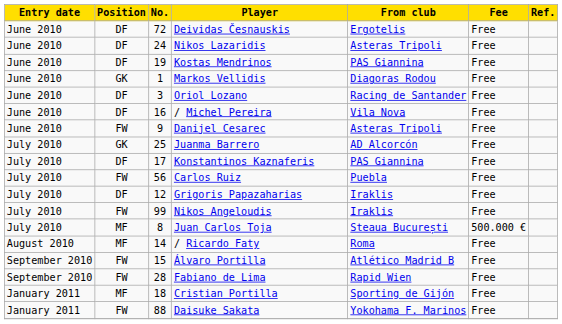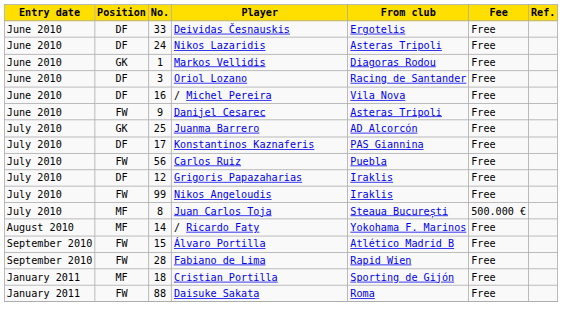 <table class="wikitable sortable">
 <tr>
 <th style="background:#FFDF00; color:black;"><strong>Entry date</strong></th>
 <th style="background:#FFDF00; color:black;"><strong>Position</strong></th>
 <th style="background:#FFDF00; color:black;"><strong>No.</strong></th>
 <th style="background:#FFDF00; color:black;"; width=220><strong>Player</strong></th>
 <th style="background:#FFDF00; color:black;"><strong>From club</strong></th>
 <th style="background:#FFDF00; color:black;"><strong>Fee</strong></th>
 <th style="background:#FFDF00; color:black;"><strong>Ref.</strong></th>
 </tr>
 <tr>
 <td>June 2010</td>
 <td style="text-align:center;">DF</td>
-<td style="text-align:center;">72</td>
+<td style="text-align:center;">33</td>
 <td style="text-align:left;"> <a href='#'>Deividas Česnauskis</a></td>
 <td style="text-align:left;"> <a href='#'>Ergotelis</a></td>
 <td>Free</td>
 <td></td>
 </tr>
 <tr>
 <td>June 2010</td>
 <td style="text-align:center;">DF</td>
 <td style="text-align:center;">24</td>
 <td style="text-align:left;"> <a href='#'>Nikos Lazaridis</a></td>
 <td style="text-align:left;"> <a href='#'>Asteras Tripoli</a></td>
-<td>Free</td>
-<td></td>
-</tr>
-<tr>
-<td>June 2010</td>
-<td style="text-align:center;">DF</td>
-<td style="text-align:center;">19</td>
-<td style="text-align:left;"> <a href='#'>Kostas Mendrinos</a></td>
-<td style="text-align:left;"> <a href='#'>PAS Giannina</a></td>
 <td>Free</td>
 <td></td>
 </tr>
 <tr>
 <td>June 2010</td>
 <td style="text-align:center;">GK</td>
 <td style="text-align:center;">1</td>
 <td style="text-align:left;"> <a href='#'>Markos Vellidis</a></td>
 <td style="text-align:left;"> <a href='#'>Diagoras Rodou</a></td>
 <td>Free</td>
 <td></td>
 </tr>
 <tr>
 <td>June 2010</td>
 <td style="text-align:center;">DF</td>
 <td style="text-align:center;">3</td>
 <td style="text-align:left;"> <a href='#'>Oriol Lozano</a></td>
 <td style="text-align:left;"> <a href='#'>Racing de Santander</a></td>
 <td>Free</td>
 <td></td>
 </tr>
 <tr>
 <td>June 2010</td>
 <td style="text-align:center;">DF</td>
 <td style="text-align:center;">16</td>
 <td style="text-align:left;"> /  <a href='#'>Michel Pereira</a></td>
 <td style="text-align:left;"> <a href='#'>Vila Nova</a></td>
 <td>Free</td>
 <td></td>
 </tr>
 <tr>
 <td>June 2010</td>
 <td style="text-align:center;">FW</td>
 <td style="text-align:center;">9</td>
 <td style="text-align:left;"> <a href='#'>Danijel Cesarec</a></td>
 <td style="text-align:left;"> <a href='#'>Asteras Tripoli</a></td>
 <td>Free</td>
 <td></td>
 </tr>
 <tr>
 <td>July 2010</td>
 <td style="text-align:center;">GK</td>
 <td style="text-align:center;">25</td>
 <td style="text-align:left;"> <a href='#'>Juanma Barrero</a></td>
 <td style="text-align:left;"> <a href='#'>AD Alcorcón</a></td>
 <td>Free</td>
 <td></td>
 </tr>
 <tr>
 <td>July 2010</td>
 <td style="text-align:center;">DF</td>
 <td style="text-align:center;">17</td>
 <td style="text-align:left;"> <a href='#'>Konstantinos Kaznaferis</a></td>
 <td style="text-align:left;"> <a href='#'>PAS Giannina</a></td>
 <td>Free</td>
 <td></td>
 </tr>
 <tr>
 <td>July 2010</td>
 <td style="text-align:center;">FW</td>
 <td style="text-align:center;">56</td>
 <td style="text-align:left;"> <a href='#'>Carlos Ruiz</a></td>
 <td style="text-align:left;"> <a href='#'>Puebla</a></td>
 <td>Free</td>
 <td></td>
 </tr>
 <tr>
 <td>July 2010</td>
 <td style="text-align:center;">DF</td>
 <td style="text-align:center;">12</td>
 <td style="text-align:left;"> <a href='#'>Grigoris Papazaharias</a></td>
 <td style="text-align:left;"> <a href='#'>Iraklis</a></td>
 <td>Free</td>
 <td></td>
 </tr>
 <tr>
 <td>July 2010</td>
 <td style="text-align:center;">FW</td>
 <td style="text-align:center;">99</td>
 <td style="text-align:left;"> <a href='#'>Nikos Angeloudis</a></td>
 <td style="text-align:left;"> <a href='#'>Iraklis</a></td>
 <td>Free</td>
 <td></td>
 </tr>
 <tr>
 <td>July 2010</td>
 <td style="text-align:center;">MF</td>
 <td style="text-align:center;">8</td>
 <td style="text-align:left;"> <a href='#'>Juan Carlos Toja</a></td>
 <td style="text-align:left;"> <a href='#'>Steaua București</a></td>
 <td>500.000 €</td>
 <td></td>
 </tr>
 <tr>
 <td>August 2010</td>
 <td style="text-align:center;">MF</td>
 <td style="text-align:center;">14</td>
 <td style="text-align:left;"> /  <a href='#'>Ricardo Faty</a></td>
-<td style="text-align:left;"> <a href='#'>Roma</a></td>
+<td style="text-align:left;"> <a href='#'>Yokohama F. Marinos</a></td>
 <td>Free</td>
 <td></td>
 </tr>
 <tr>
 <td>September 2010</td>
 <td style="text-align:center;">FW</td>
 <td style="text-align:center;">15</td>
 <td style="text-align:left;"> <a href='#'>Álvaro Portilla</a></td>
 <td style="text-align:left;"> <a href='#'>Atlético Madrid B</a></td>
 <td>Free</td>
 <td></td>
 </tr>
 <tr>
 <td>September 2010</td>
 <td style="text-align:center;">FW</td>
 <td style="text-align:center;">28</td>
 <td style="text-align:left;"> <a href='#'>Fabiano de Lima</a></td>
 <td style="text-align:left;"> <a href='#'>Rapid Wien</a></td>
 <td>Free</td>
 <td></td>
 </tr>
 <tr>
 <td>January 2011</td>
 <td style="text-align:center;">MF</td>
 <td style="text-align:center;">18</td>
 <td style="text-align:left;"> <a href='#'>Cristian Portilla</a></td>
 <td style="text-align:left;"> <a href='#'>Sporting de Gijón</a></td>
 <td>Free</td>
 <td></td>
 </tr>
 <tr>
 <td>January 2011</td>
 <td style="text-align:center;">FW</td>
 <td style="text-align:center;">88</td>
 <td style="text-align:left;"> <a href='#'>Daisuke Sakata</a></td>
-<td style="text-align:left;"> <a href='#'>Yokohama F. Marinos</a></td>
+<td style="text-align:left;"> <a href='#'>Roma</a></td>
 <td>Free</td>
 <td></td>
 </tr>
 <tr>
 </tr>
 </table>
